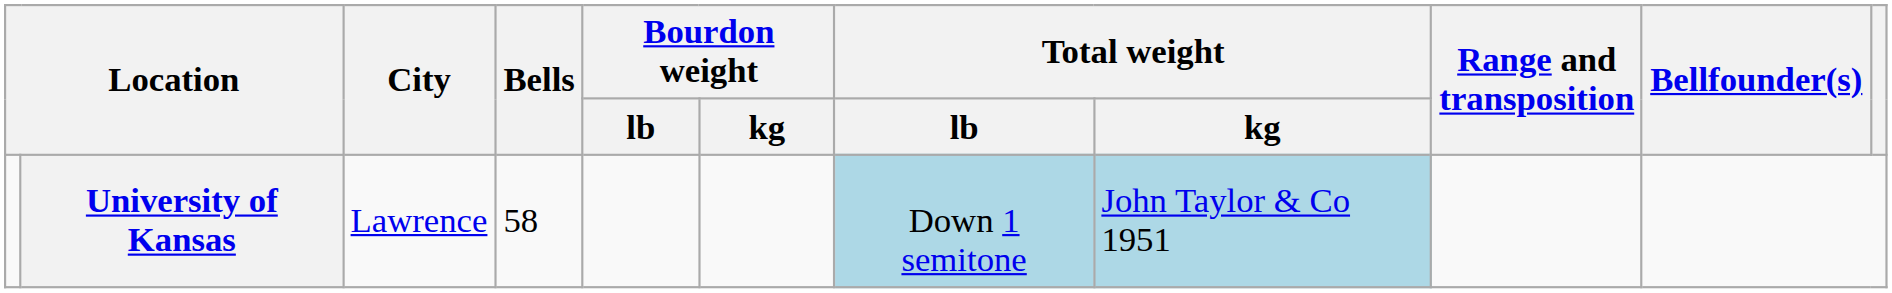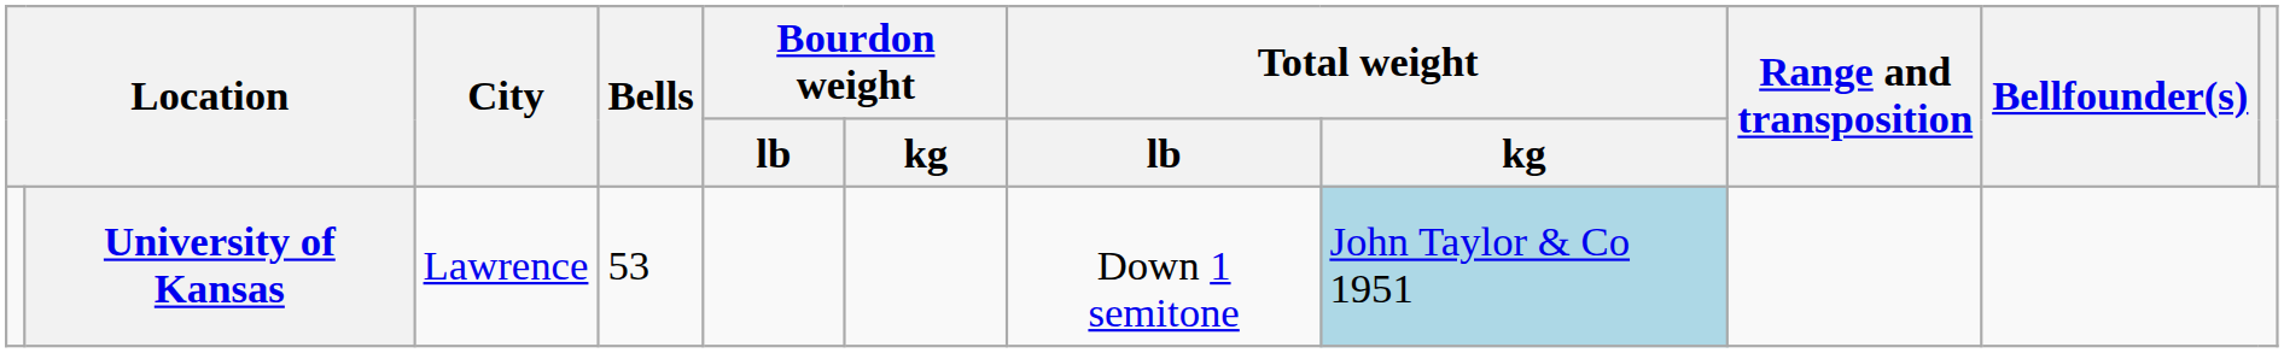 <table class="wikitable plainrowheaders">
 <tr>
 <th scope="col" colspan="2" rowspan="2" class="unsortable">Location</th>
 <th scope="col" rowspan="2">City</th>
 <th scope="col" rowspan="2">Bells</th>
 <th scope="col" colspan="2"><a href='#'>Bourdon</a> weight</th>
 <th scope="col" colspan="2">Total weight</th>
 <th scope="col" rowspan="2" class="unsortable"><a href='#'>Range</a> and<br><a href='#'>transposition</a></th>
 <th scope="col" rowspan="2" class="unsortable"><a href='#'>Bellfounder(s)</a></th>
 <th scope="col" rowspan="2" class="unsortable"></th>
 </tr>
 <tr>
 <th scope="col">lb</th>
 <th scope="col">kg</th>
 <th scope="col">lb</th>
 <th scope="col">kg</th>
 </tr>
 <tr>
 <td></td>
 <th scope="row"><a href='#'>University of Kansas</a></th>
 <td><a href='#'>Lawrence</a></td>
-<td>58</td>
+<td>53</td>
 <td></td>
 <td></td>
-<td style="background: lightblue; text-align: center"><br>Down <a href='#'>1 semitone</a></td>
+<td style="text-align: center"><br>Down <a href='#'>1 semitone</a></td>
 <td style="background: lightblue;"><a href='#'>John Taylor & Co</a> 1951</td>
 <td></td>
 </tr>
 </table>
